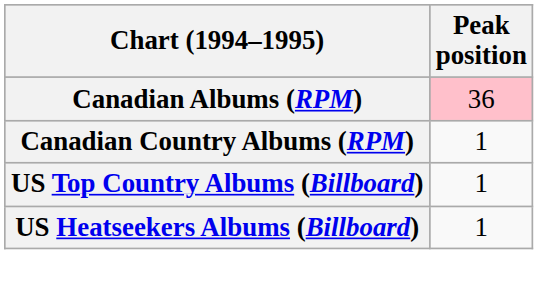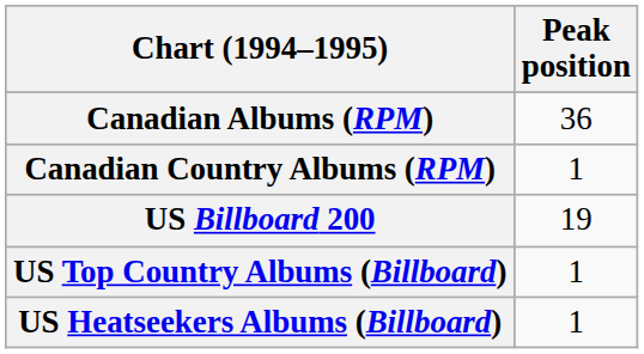 <table class="wikitable sortable plainrowheaders" style="text-align:center">
 <tr>
 <th scope="col">Chart (1994–1995)</th>
 <th scope="col">Peak<br>position</th>
 </tr>
 <tr>
 <th scope="row">Canadian Albums (<em><a href='#'>RPM</a></em>)</th>
-<td style="background: pink;">36</td>
+<td>36</td>
 </tr>
 <tr>
 <th scope="row">Canadian Country Albums (<em><a href='#'>RPM</a></em>)</th>
 <td>1</td>
+</tr>
+<tr>
+<th scope="row">US <a href='#'><em>Billboard</em> 200</a></th>
+<td>19</td>
 </tr>
 <tr>
 <th scope="row">US <a href='#'>Top Country Albums</a> (<em><a href='#'>Billboard</a></em>)</th>
 <td>1</td>
 </tr>
 <tr>
 <th scope="row">US <a href='#'>Heatseekers Albums</a> (<em><a href='#'>Billboard</a></em>)</th>
 <td>1</td>
 </tr>
 </table>
